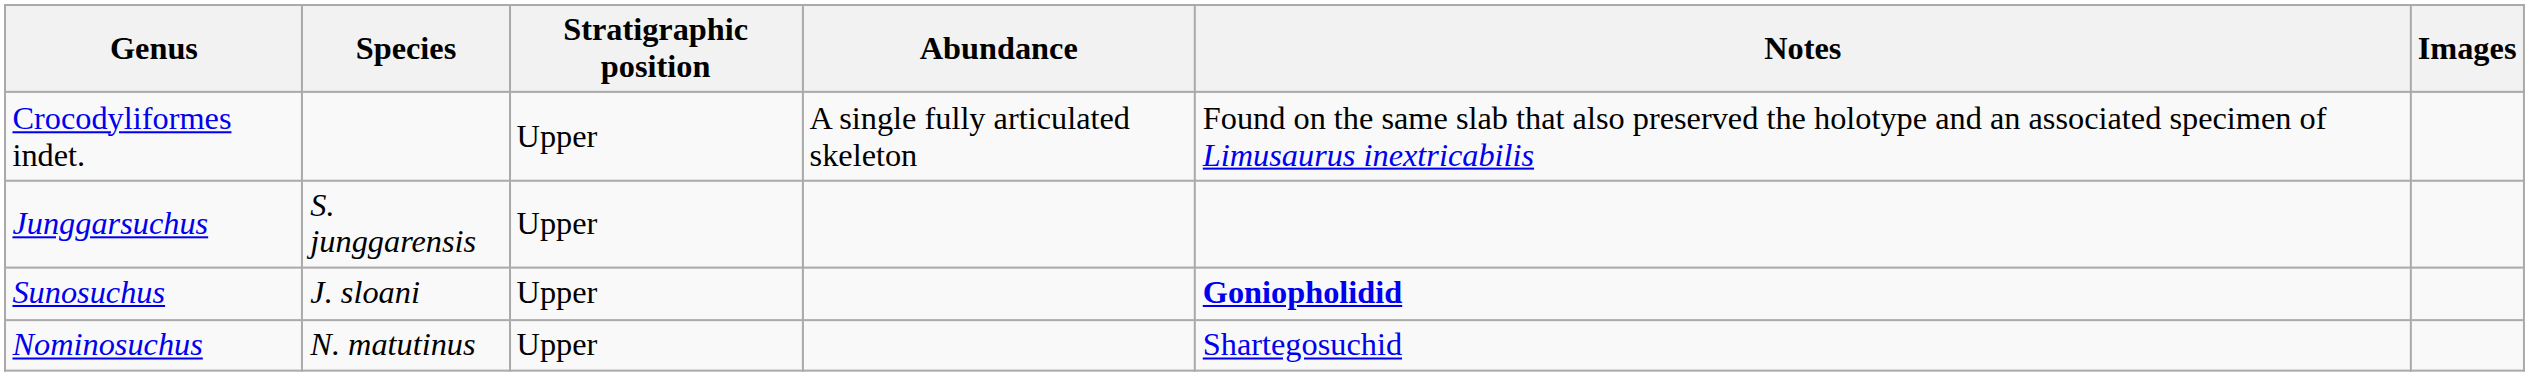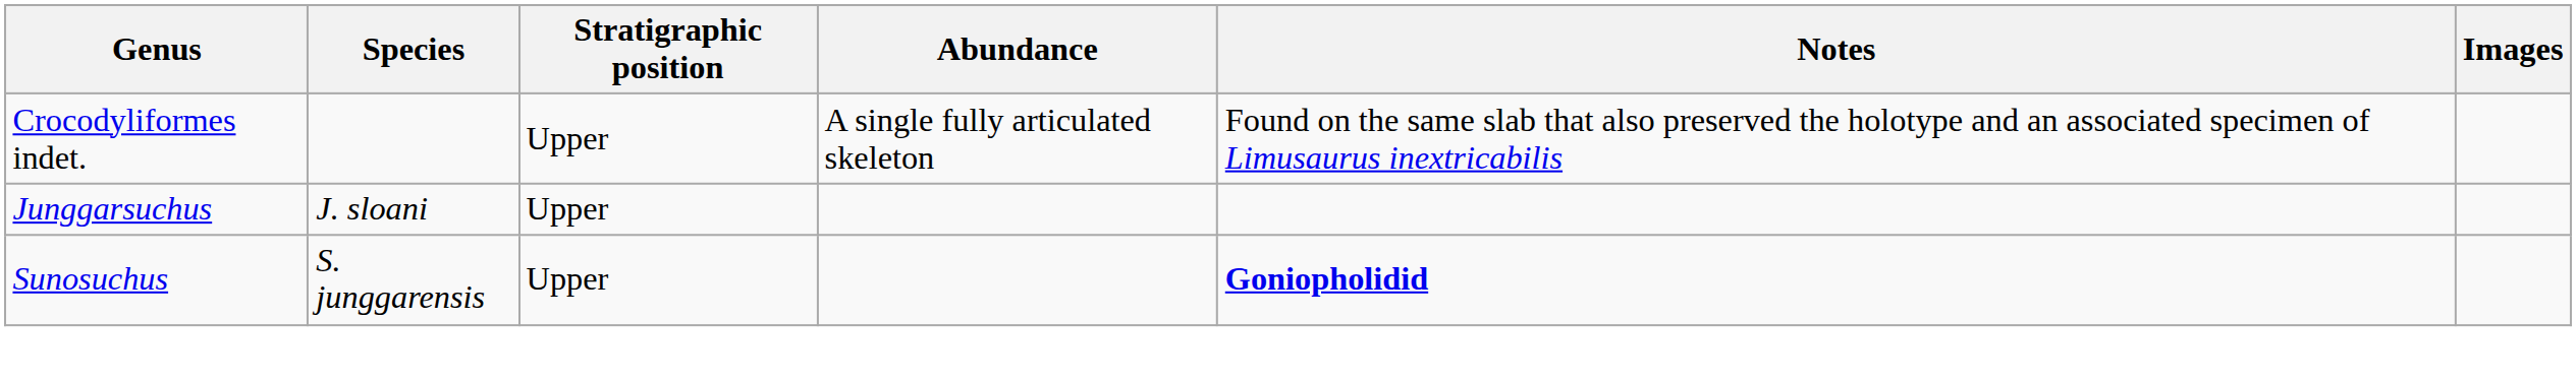 <table class="wikitable" align="center">
 <tr>
 <th>Genus</th>
 <th>Species</th>
 <th>Stratigraphic position</th>
 <th>Abundance</th>
 <th>Notes</th>
 <th>Images</th>
 </tr>
 <tr>
 <td><a href='#'>Crocodyliformes</a> indet.</td>
 <td></td>
 <td>Upper</td>
 <td>A single fully articulated skeleton</td>
 <td>Found on the same slab that also preserved the holotype and an associated specimen of <em><a href='#'>Limusaurus inextricabilis</a></em></td>
 <td></td>
 </tr>
 <tr>
 <td><em><a href='#'>Junggarsuchus</a></em></td>
-<td><em>S. junggarensis</em></td>
+<td><em>J. sloani</em></td>
 <td>Upper</td>
 <td></td>
 <td></td>
 <td></td>
 </tr>
 <tr>
 <td><em><a href='#'>Sunosuchus</a></em></td>
-<td><em>J. sloani</em></td>
+<td><em>S. junggarensis</em></td>
 <td>Upper</td>
 <td></td>
 <td><strong><a href='#'>Goniopholidid</a></strong></td>
 <td></td>
 </tr>
-<tr>
-<td><em><a href='#'>Nominosuchus</a></em></td>
-<td><em>N. matutinus</em></td>
-<td>Upper</td>
-<td></td>
-<td><a href='#'>Shartegosuchid</a></td>
-<td></td>
-</tr>
 </table>
